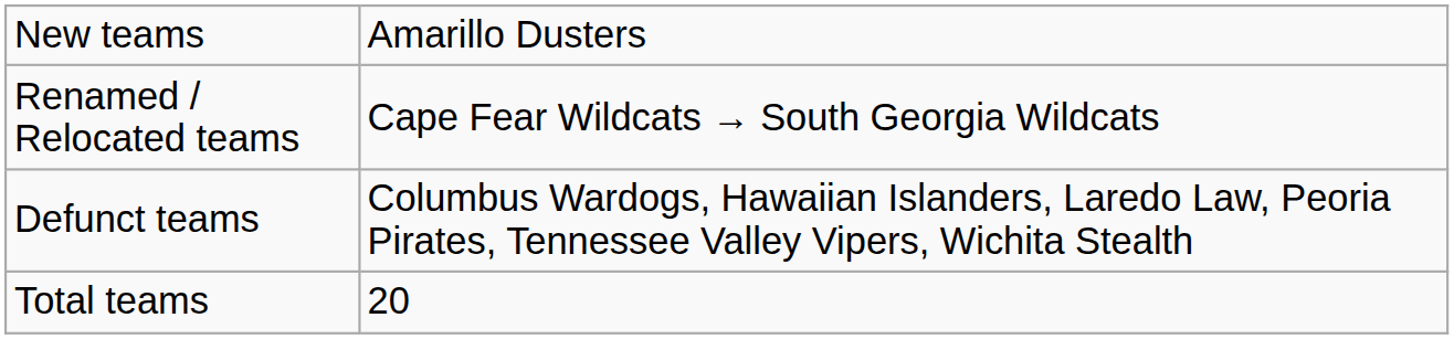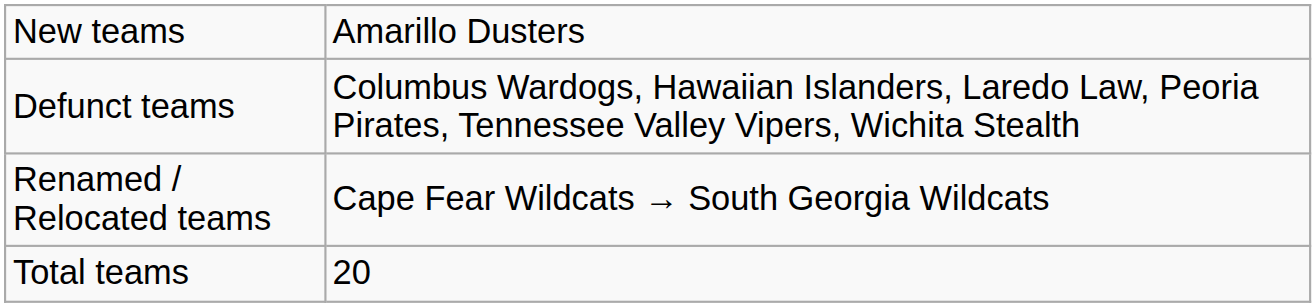 <table class="wikitable">
 <tr>
 <td>New teams</td>
 <td>Amarillo Dusters</td>
 </tr>
 <tr>
+<td>Defunct teams</td>
+<td>Columbus Wardogs, Hawaiian Islanders, Laredo Law, Peoria Pirates, Tennessee Valley Vipers, Wichita Stealth</td>
+</tr>
+<tr>
 <td>Renamed / Relocated teams</td>
 <td>Cape Fear Wildcats → South Georgia Wildcats</td>
-</tr>
-<tr>
-<td>Defunct teams</td>
-<td>Columbus Wardogs, Hawaiian Islanders, Laredo Law, Peoria Pirates, Tennessee Valley Vipers, Wichita Stealth</td>
 </tr>
 <tr>
 <td>Total teams</td>
 <td>20</td>
 </tr>
 </table>
